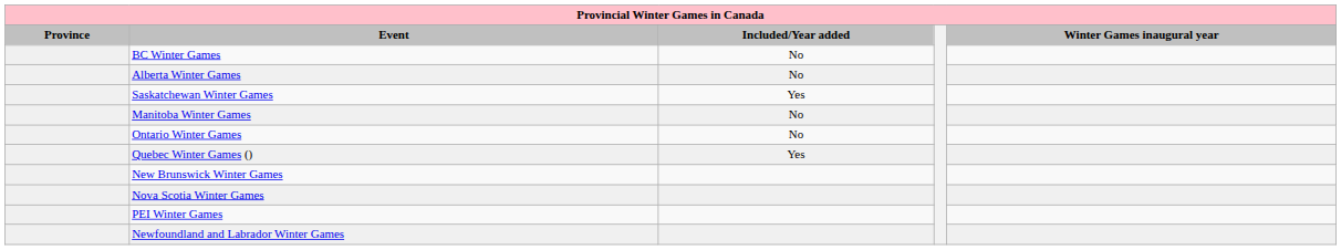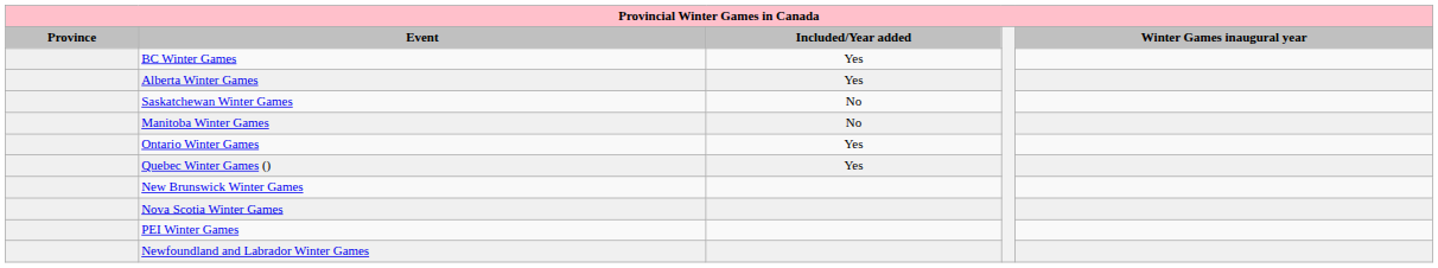 <table class=wikitable style="text-align:left; font-size:90%; width:100%;">
 <tr>
 <th style=background:pink colspan=5><span>Provincial Winter Games in Canada</span></th>
 </tr>
 <tr>
 <th style="background:silver">Province</th>
 <th style="background:silver">Event</th>
 <th style="background:silver">Included/Year added</th>
 <th width=1% rowspan=20 bgcolor=ffffff></th>
 <th style="background:silver">Winter Games inaugural year</th>
 </tr>
 <tr>
 <td align=left; style="background:#f0f0f0"></td>
 <td><a href='#'>BC Winter Games</a></td>
-<td align=center>No</td>
+<td align=center>Yes</td>
 <td align=center></td>
 </tr>
 <tr style="background:#f0f0f0">
 <td style="background:#f0f0f0"></td>
 <td><a href='#'>Alberta Winter Games</a></td>
-<td align=center>No</td>
+<td align=center>Yes</td>
 <td align=center></td>
 </tr>
 <tr>
 <td style="background:#f0f0f0"></td>
 <td><a href='#'>Saskatchewan Winter Games</a></td>
-<td align=center>Yes <br> </td>
+<td align=center>No</td>
 <td align=center></td>
 </tr>
 <tr style="background:#f0f0f0">
 <td style="background:#f0f0f0"></td>
 <td><a href='#'>Manitoba Winter Games</a></td>
 <td align=center>No</td>
 <td align=center></td>
 </tr>
 <tr>
 <td style="background:#f0f0f0"></td>
 <td><a href='#'>Ontario Winter Games</a></td>
-<td align=center>No</td>
+<td align=center>Yes <br> </td>
 <td align=center></td>
 </tr>
 <tr style="background:#f0f0f0">
 <td style="background:#f0f0f0"></td>
 <td><a href='#'>Quebec Winter Games</a> ()</td>
 <td align=center>Yes</td>
 <td align=center></td>
 </tr>
 <tr>
 <td style="background:#f0f0f0"></td>
 <td><a href='#'>New Brunswick Winter Games</a></td>
 <td></td>
 <td align=center></td>
 </tr>
 <tr style="background:#f0f0f0">
 <td style="background:#f0f0f0"></td>
 <td><a href='#'>Nova Scotia Winter Games</a></td>
 <td></td>
 <td align=center></td>
 </tr>
 <tr>
 <td style="background:#f0f0f0"></td>
 <td><a href='#'>PEI Winter Games</a></td>
 <td></td>
 <td align=center></td>
 </tr>
 <tr style="background:#f0f0f0">
 <td style="background:#f0f0f0"></td>
 <td><a href='#'>Newfoundland and Labrador Winter Games</a></td>
 <td></td>
 <td align=center></td>
 </tr>
 </table>
